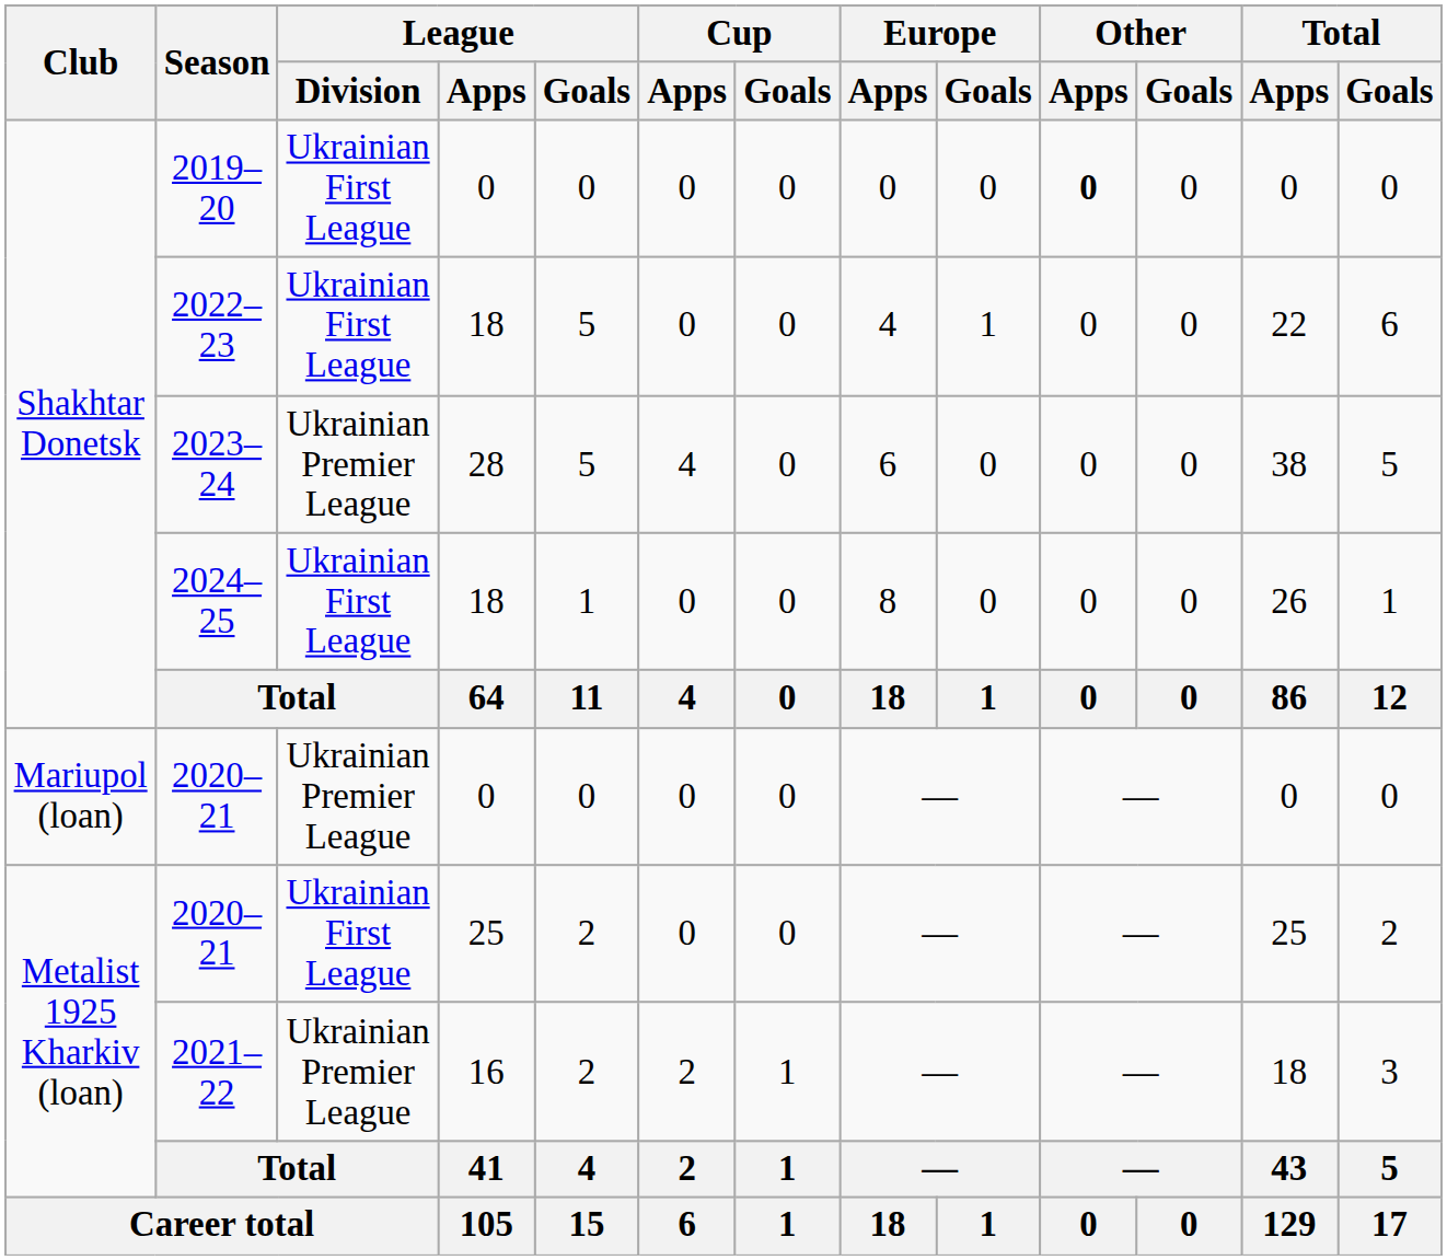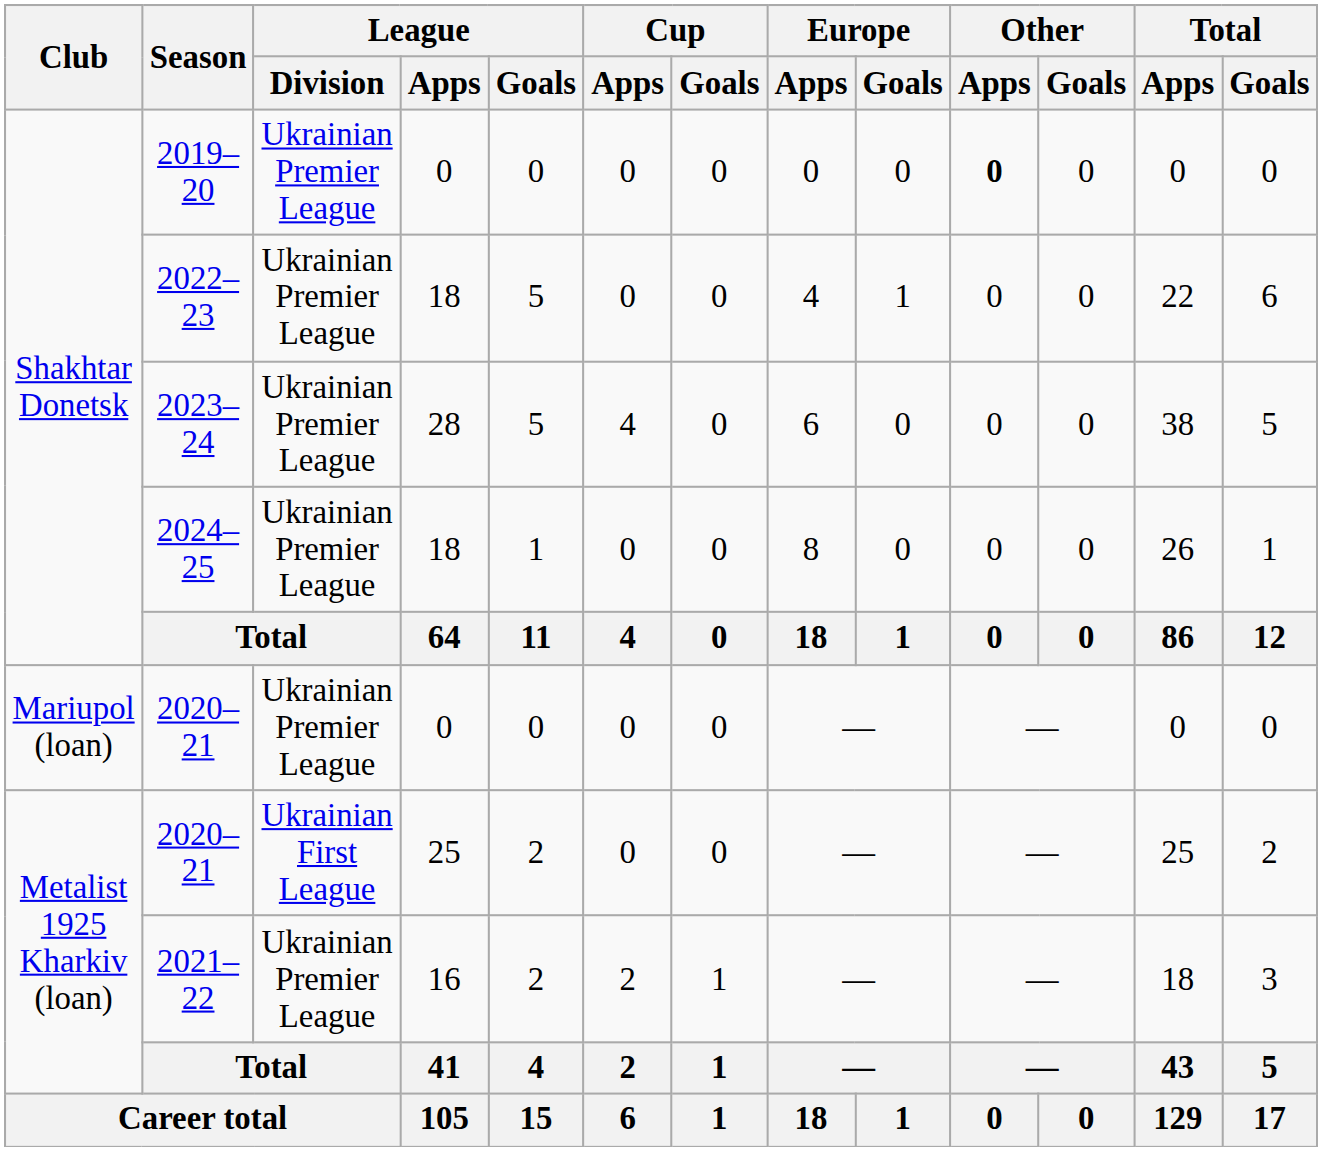 <table class="wikitable" style="text-align:center">
 <tr>
 <th rowspan="2">Club</th>
 <th rowspan="2">Season</th>
 <th colspan="3">League</th>
 <th colspan="2">Cup</th>
 <th colspan="2">Europe</th>
 <th colspan="2">Other</th>
 <th colspan="2">Total</th>
 </tr>
 <tr>
 <th>Division</th>
 <th>Apps</th>
 <th>Goals</th>
 <th>Apps</th>
 <th>Goals</th>
 <th>Apps</th>
 <th>Goals</th>
 <th>Apps</th>
 <th>Goals</th>
 <th>Apps</th>
 <th>Goals</th>
 </tr>
 <tr>
 <td rowspan="5"><a href='#'>Shakhtar Donetsk</a></td>
 <td><a href='#'>2019–20</a></td>
-<td><a href='#'>Ukrainian First League</a></td>
+<td><a href='#'>Ukrainian Premier League</a></td>
 <td>0</td>
 <td>0</td>
 <td>0</td>
 <td>0</td>
 <td>0</td>
 <td>0</td>
 <td><strong>0</strong></td>
 <td>0</td>
 <td>0</td>
 <td>0</td>
 </tr>
 <tr>
 <td><a href='#'>2022–23</a></td>
-<td><a href='#'>Ukrainian First League</a></td>
+<td>Ukrainian Premier League</td>
 <td>18</td>
 <td>5</td>
 <td>0</td>
 <td>0</td>
 <td>4</td>
 <td>1</td>
 <td>0</td>
 <td>0</td>
 <td>22</td>
 <td>6</td>
 </tr>
 <tr>
 <td><a href='#'>2023–24</a></td>
 <td>Ukrainian Premier League</td>
 <td>28</td>
 <td>5</td>
 <td>4</td>
 <td>0</td>
 <td>6</td>
 <td>0</td>
 <td>0</td>
 <td>0</td>
 <td>38</td>
 <td>5</td>
 </tr>
 <tr>
 <td><a href='#'>2024–25</a></td>
-<td><a href='#'>Ukrainian First League</a></td>
+<td>Ukrainian Premier League</td>
 <td>18</td>
 <td>1</td>
 <td>0</td>
 <td>0</td>
 <td>8</td>
 <td>0</td>
 <td>0</td>
 <td>0</td>
 <td>26</td>
 <td>1</td>
 </tr>
 <tr>
 <th colspan="2">Total</th>
 <th>64</th>
 <th>11</th>
 <th>4</th>
 <th>0</th>
 <th>18</th>
 <th>1</th>
 <th>0</th>
 <th>0</th>
 <th>86</th>
 <th>12</th>
 </tr>
 <tr>
 <td><a href='#'>Mariupol</a> (loan)</td>
 <td><a href='#'>2020–21</a></td>
 <td>Ukrainian Premier League</td>
 <td>0</td>
 <td>0</td>
 <td>0</td>
 <td>0</td>
 <td colspan="2">—</td>
 <td colspan="2">—</td>
 <td>0</td>
 <td>0</td>
 </tr>
 <tr>
 <td rowspan="3"><a href='#'>Metalist 1925 Kharkiv</a> (loan)</td>
 <td><a href='#'>2020–21</a></td>
 <td><a href='#'>Ukrainian First League</a></td>
 <td>25</td>
 <td>2</td>
 <td>0</td>
 <td>0</td>
 <td colspan="2">—</td>
 <td colspan="2">—</td>
 <td>25</td>
 <td>2</td>
 </tr>
 <tr>
 <td><a href='#'>2021–22</a></td>
 <td>Ukrainian Premier League</td>
 <td>16</td>
 <td>2</td>
 <td>2</td>
 <td>1</td>
 <td colspan="2">—</td>
 <td colspan="2">—</td>
 <td>18</td>
 <td>3</td>
 </tr>
 <tr>
 <th colspan="2">Total</th>
 <th>41</th>
 <th>4</th>
 <th>2</th>
 <th>1</th>
 <th colspan="2">—</th>
 <th colspan="2">—</th>
 <th>43</th>
 <th>5</th>
 </tr>
 <tr>
 <th colspan="3">Career total</th>
 <th>105</th>
 <th>15</th>
 <th>6</th>
 <th>1</th>
 <th>18</th>
 <th>1</th>
 <th>0</th>
 <th>0</th>
 <th>129</th>
 <th>17</th>
 </tr>
 </table>
